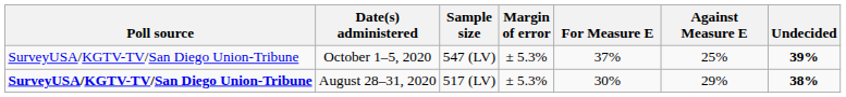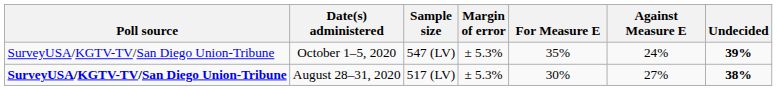 <table class="wikitable" style="font-size:90%;text-align:center;">
 <tr valign=bottom>
 <th>Poll source</th>
 <th>Date(s)<br>administered</th>
 <th>Sample<br>size</th>
 <th>Margin<br>of error</th>
 <th style="width:100px;">For Measure E</th>
 <th style="width:100px;">Against Measure E</th>
 <th>Undecided</th>
 </tr>
 <tr>
 <td style="text-align:left;"><a href='#'>SurveyUSA</a>/<a href='#'>KGTV-TV</a>/<a href='#'>San Diego Union-Tribune</a></td>
 <td>October 1–5, 2020</td>
 <td>547 (LV)</td>
 <td>± 5.3%</td>
-<td>37%</td>
-<td>25%</td>
+<td>35%</td>
+<td>24%</td>
 <td><strong>39%</strong></td>
 </tr>
 <tr>
 <td style="text-align:left;"><strong><a href='#'>SurveyUSA</a>/<a href='#'>KGTV-TV</a>/<a href='#'>San Diego Union-Tribune</a></strong></td>
 <td>August 28–31, 2020</td>
 <td>517 (LV)</td>
 <td>± 5.3%</td>
 <td>30%</td>
-<td>29%</td>
+<td>27%</td>
 <td><strong>38%</strong></td>
 </tr>
 </table>
